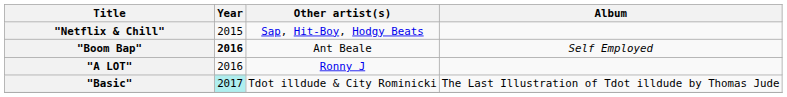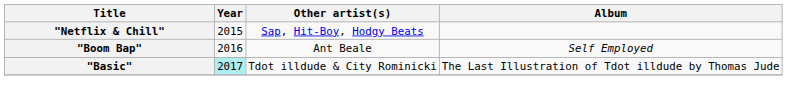 <table class="wikitable plainrowheaders" style="text-align:center;">
 <tr>
 <th scope="col" style="width:19em;">Title</th>
 <th scope="col">Year</th>
 <th scope="col">Other artist(s)</th>
 <th scope="col">Album</th>
 </tr>
 <tr>
 <th scope="row">"Netflix & Chill"</th>
 <td>2015</td>
 <td><a href='#'>Sap</a>, <a href='#'>Hit-Boy</a>, <a href='#'>Hodgy Beats</a></td>
 <td></td>
 </tr>
 <tr>
 <th scope="row">"Boom Bap"</th>
-<td><strong>2016</strong></td>
+<td>2016</td>
 <td>Ant Beale</td>
 <td><em>Self Employed</em></td>
-</tr>
-<tr>
-<th scope="row">"A LOT"</th>
-<td>2016</td>
-<td><a href='#'>Ronny J</a></td>
-<td></td>
 </tr>
 <tr>
 <th scope="row">"Basic"</th>
 <td style="background: paleturquoise;">2017</td>
 <td>Tdot illdude & City Rominicki</td>
 <td>The Last Illustration of Tdot illdude by Thomas Jude</td>
 </tr>
 <tr>
 </tr>
 </table>
